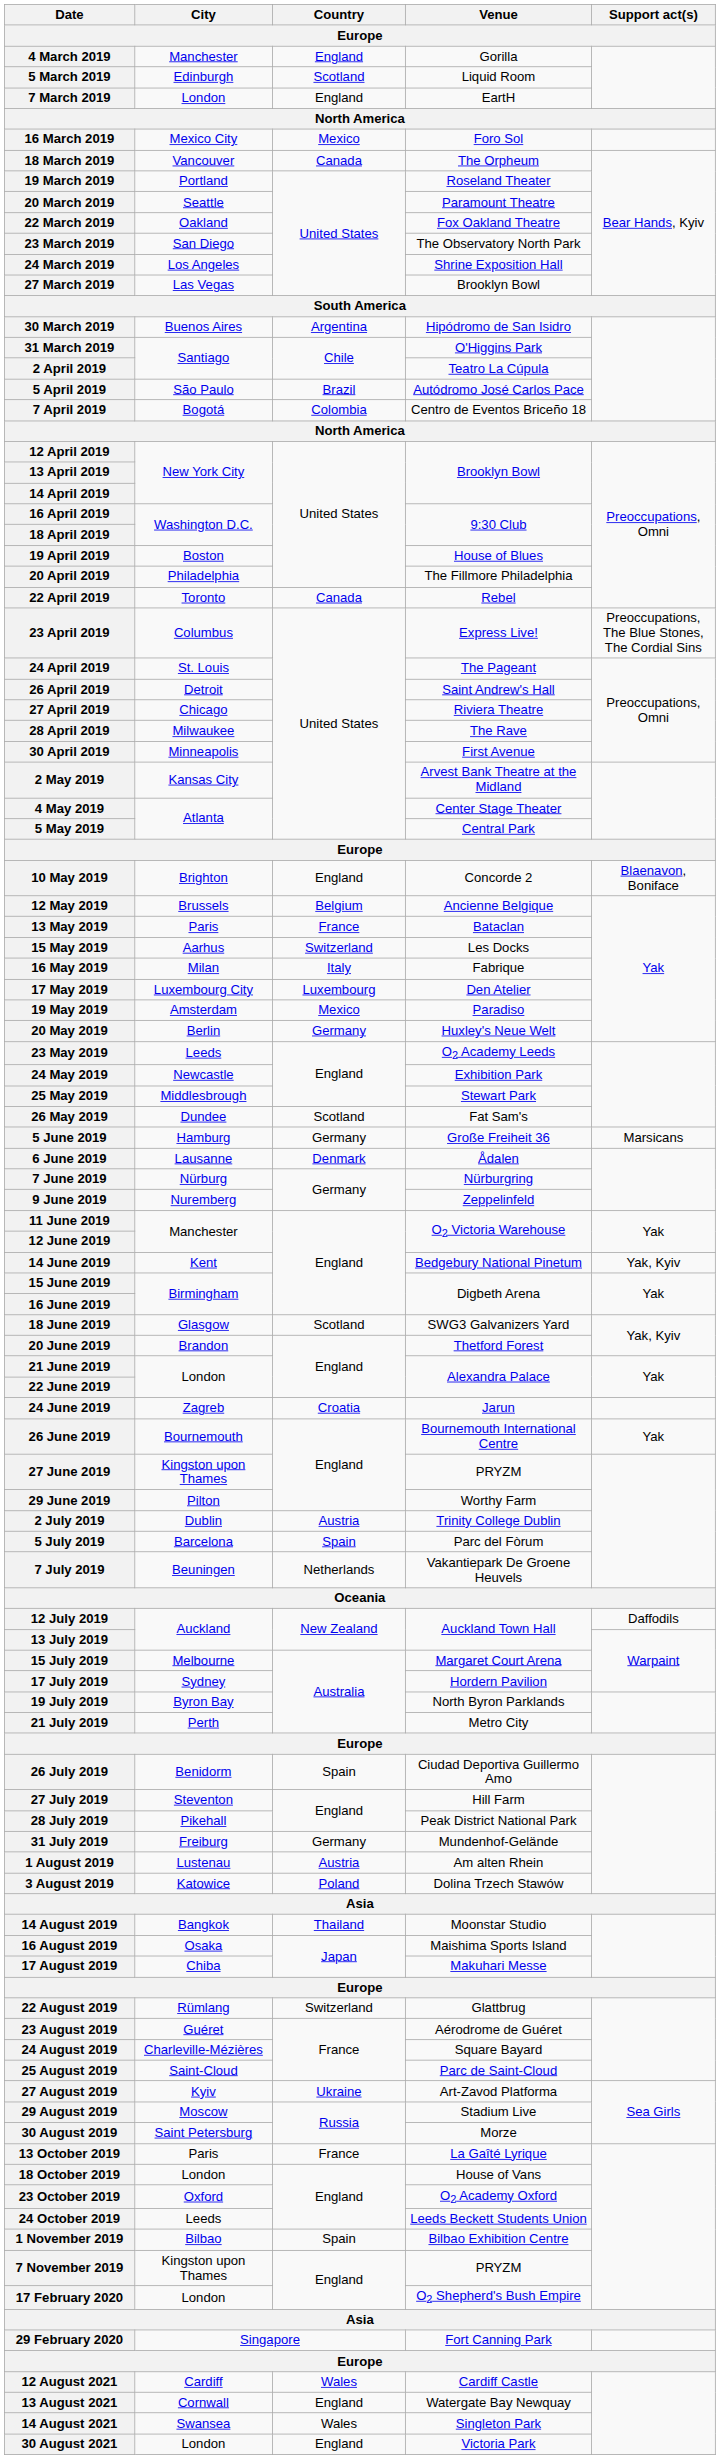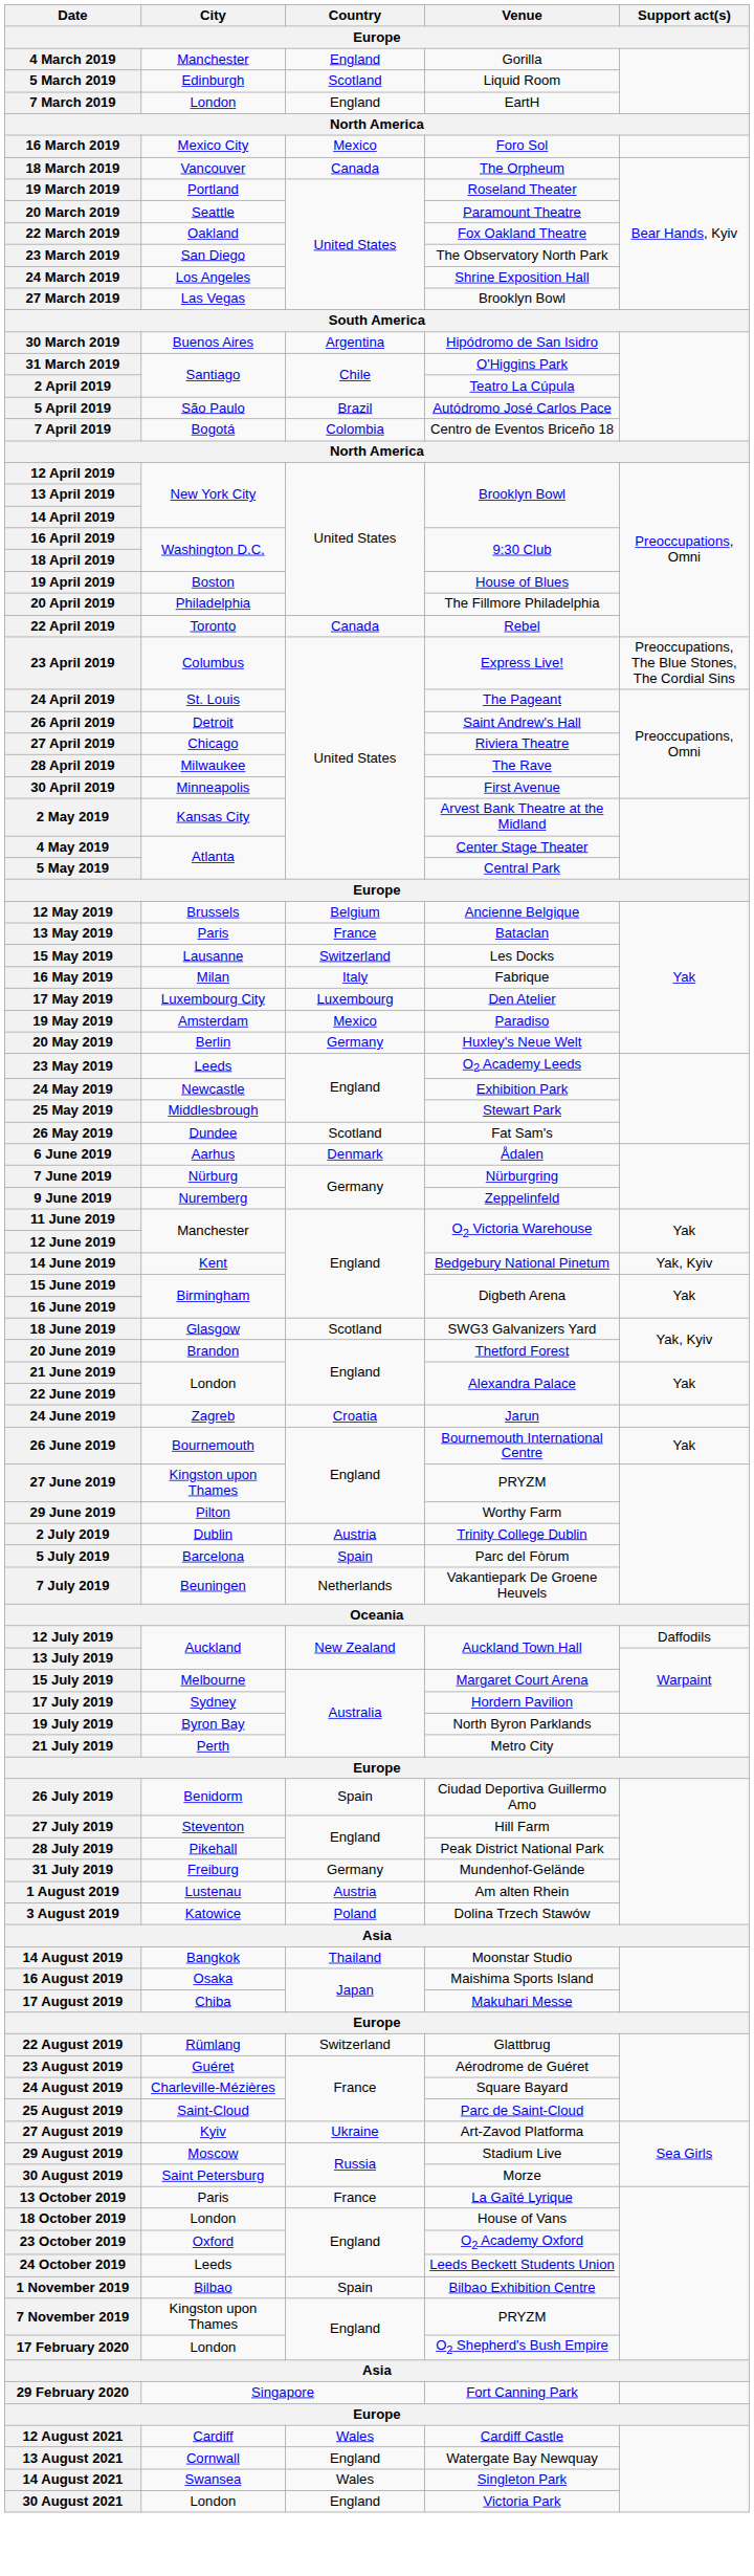 <table class="wikitable plainrowheaders" style="text-align:center;">
 <tr>
 <th scope="col" style="width:12em;">Date</th>
 <th scope="col" style="width:12em;">City</th>
 <th scope="col" style="width:12em;">Country</th>
 <th scope="col" style="width:18em;">Venue</th>
 <th scope="col" style="width:10em;">Support act(s)</th>
 </tr>
 <tr>
 <th colspan="5">Europe</th>
 </tr>
 <tr>
 <th scope="row">4 March 2019</th>
 <td><a href='#'>Manchester</a></td>
 <td><a href='#'>England</a></td>
 <td>Gorilla</td>
 <td rowspan="3"></td>
 </tr>
 <tr>
 <th scope="row">5 March 2019</th>
 <td><a href='#'>Edinburgh</a></td>
 <td><a href='#'>Scotland</a></td>
 <td>Liquid Room</td>
 </tr>
 <tr>
 <th scope="row">7 March 2019</th>
 <td><a href='#'>London</a></td>
 <td>England</td>
 <td>EartH</td>
 </tr>
 <tr>
 <th colspan="5">North America</th>
 </tr>
 <tr>
 <th scope="row">16 March 2019</th>
 <td><a href='#'>Mexico City</a></td>
 <td><a href='#'>Mexico</a></td>
 <td><a href='#'>Foro Sol</a></td>
 <td></td>
 </tr>
 <tr>
 <th scope="row">18 March 2019</th>
 <td><a href='#'>Vancouver</a></td>
 <td><a href='#'>Canada</a></td>
 <td><a href='#'>The Orpheum</a></td>
 <td rowspan="7"><a href='#'>Bear Hands</a>, Kyiv</td>
 </tr>
 <tr>
 <th scope="row">19 March 2019</th>
 <td><a href='#'>Portland</a></td>
 <td rowspan="6"><a href='#'>United States</a></td>
 <td><a href='#'>Roseland Theater</a></td>
 </tr>
 <tr>
 <th scope="row">20 March 2019</th>
 <td><a href='#'>Seattle</a></td>
 <td><a href='#'>Paramount Theatre</a></td>
 </tr>
 <tr>
 <th scope="row">22 March 2019</th>
 <td><a href='#'>Oakland</a></td>
 <td><a href='#'>Fox Oakland Theatre</a></td>
 </tr>
 <tr>
 <th scope="row">23 March 2019</th>
 <td><a href='#'>San Diego</a></td>
 <td>The Observatory North Park</td>
 </tr>
 <tr>
 <th scope="row">24 March 2019</th>
 <td><a href='#'>Los Angeles</a></td>
 <td><a href='#'>Shrine Exposition Hall</a></td>
 </tr>
 <tr>
 <th scope="row">27 March 2019</th>
 <td><a href='#'>Las Vegas</a></td>
 <td>Brooklyn Bowl</td>
 </tr>
 <tr>
 <th colspan="5">South America</th>
 </tr>
 <tr>
 <th scope="row">30 March 2019</th>
 <td><a href='#'>Buenos Aires</a></td>
 <td><a href='#'>Argentina</a></td>
 <td><a href='#'>Hipódromo de San Isidro</a></td>
 <td rowspan="5"></td>
 </tr>
 <tr>
 <th scope="row">31 March 2019</th>
 <td rowspan="2"><a href='#'>Santiago</a></td>
 <td rowspan="2"><a href='#'>Chile</a></td>
 <td><a href='#'>O'Higgins Park</a></td>
 </tr>
 <tr>
 <th scope="row">2 April 2019</th>
 <td><a href='#'>Teatro La Cúpula</a></td>
 </tr>
 <tr>
 <th scope="row">5 April 2019</th>
 <td><a href='#'>São Paulo</a></td>
 <td><a href='#'>Brazil</a></td>
 <td><a href='#'>Autódromo José Carlos Pace</a></td>
 </tr>
 <tr>
 <th scope="row">7 April 2019</th>
 <td><a href='#'>Bogotá</a></td>
 <td><a href='#'>Colombia</a></td>
 <td>Centro de Eventos Briceño 18</td>
 </tr>
 <tr>
 <th colspan="5">North America</th>
 </tr>
 <tr>
 <th scope="row">12 April 2019</th>
 <td rowspan="3"><a href='#'>New York City</a></td>
 <td rowspan="7">United States</td>
 <td rowspan="3"><a href='#'>Brooklyn Bowl</a></td>
 <td rowspan="8"><a href='#'>Preoccupations</a>, Omni</td>
 </tr>
 <tr>
 <th scope="row">13 April 2019</th>
 </tr>
 <tr>
 <th scope="row">14 April 2019</th>
 </tr>
 <tr>
 <th scope="row">16 April 2019</th>
 <td rowspan="2"><a href='#'>Washington D.C.</a></td>
 <td rowspan="2"><a href='#'>9:30 Club</a></td>
 </tr>
 <tr>
 <th scope="row">18 April 2019</th>
 </tr>
 <tr>
 <th scope="row">19 April 2019</th>
 <td><a href='#'>Boston</a></td>
 <td><a href='#'>House of Blues</a></td>
 </tr>
 <tr>
 <th scope="row">20 April 2019</th>
 <td><a href='#'>Philadelphia</a></td>
 <td>The Fillmore Philadelphia</td>
 </tr>
 <tr>
 <th scope="row">22 April 2019</th>
 <td><a href='#'>Toronto</a></td>
 <td><a href='#'>Canada</a></td>
 <td><a href='#'>Rebel</a></td>
 </tr>
 <tr>
 <th scope="row">23 April 2019</th>
 <td><a href='#'>Columbus</a></td>
 <td rowspan="9">United States</td>
 <td><a href='#'>Express Live!</a></td>
 <td>Preoccupations, The Blue Stones, The Cordial Sins</td>
 </tr>
 <tr>
 <th scope="row">24 April 2019</th>
 <td><a href='#'>St. Louis</a></td>
 <td><a href='#'>The Pageant</a></td>
 <td rowspan="5">Preoccupations, Omni</td>
 </tr>
 <tr>
 <th scope="row">26 April 2019</th>
 <td><a href='#'>Detroit</a></td>
 <td><a href='#'>Saint Andrew's Hall</a></td>
 </tr>
 <tr>
 <th scope="row">27 April 2019</th>
 <td><a href='#'>Chicago</a></td>
 <td><a href='#'>Riviera Theatre</a></td>
 </tr>
 <tr>
 <th scope="row">28 April 2019</th>
 <td><a href='#'>Milwaukee</a></td>
 <td><a href='#'>The Rave</a></td>
 </tr>
 <tr>
 <th scope="row">30 April 2019</th>
 <td><a href='#'>Minneapolis</a></td>
 <td><a href='#'>First Avenue</a></td>
 </tr>
 <tr>
 <th scope="row">2 May 2019</th>
 <td><a href='#'>Kansas City</a></td>
 <td><a href='#'>Arvest Bank Theatre at the Midland</a></td>
 <td rowspan="3"></td>
 </tr>
 <tr>
 <th scope="row">4 May 2019</th>
 <td rowspan="2"><a href='#'>Atlanta</a></td>
 <td><a href='#'>Center Stage Theater</a></td>
 </tr>
 <tr>
 <th scope="row">5 May 2019</th>
 <td><a href='#'>Central Park</a></td>
 </tr>
 <tr>
 <th colspan="5">Europe</th>
 </tr>
 <tr>
-<th scope="row">10 May 2019</th>
-<td><a href='#'>Brighton</a></td>
-<td>England</td>
-<td>Concorde 2</td>
-<td><a href='#'>Blaenavon</a>, Boniface</td>
-</tr>
-<tr>
 <th scope="row">12 May 2019</th>
 <td><a href='#'>Brussels</a></td>
 <td><a href='#'>Belgium</a></td>
 <td><a href='#'>Ancienne Belgique</a></td>
 <td rowspan="7"><a href='#'>Yak</a></td>
 </tr>
 <tr>
 <th scope="row">13 May 2019</th>
 <td><a href='#'>Paris</a></td>
 <td><a href='#'>France</a></td>
 <td><a href='#'>Bataclan</a></td>
 </tr>
 <tr>
 <th scope="row">15 May 2019</th>
-<td><a href='#'>Aarhus</a></td>
+<td><a href='#'>Lausanne</a></td>
 <td><a href='#'>Switzerland</a></td>
 <td>Les Docks</td>
 </tr>
 <tr>
 <th scope="row">16 May 2019</th>
 <td><a href='#'>Milan</a></td>
 <td><a href='#'>Italy</a></td>
 <td>Fabrique</td>
 </tr>
 <tr>
 <th scope="row">17 May 2019</th>
 <td><a href='#'>Luxembourg City</a></td>
 <td><a href='#'>Luxembourg</a></td>
 <td><a href='#'>Den Atelier</a></td>
 </tr>
 <tr>
 <th scope="row">19 May 2019</th>
 <td><a href='#'>Amsterdam</a></td>
 <td><a href='#'>Mexico</a></td>
 <td><a href='#'>Paradiso</a></td>
 </tr>
 <tr>
 <th scope="row">20 May 2019</th>
 <td><a href='#'>Berlin</a></td>
 <td><a href='#'>Germany</a></td>
 <td><a href='#'>Huxley's Neue Welt</a></td>
 </tr>
 <tr>
 <th scope="row">23 May 2019</th>
 <td><a href='#'>Leeds</a></td>
 <td rowspan="3">England</td>
 <td><a href='#'>O<sub>2</sub> Academy Leeds</a></td>
 <td rowspan="4"></td>
 </tr>
 <tr>
 <th scope="row">24 May 2019</th>
 <td><a href='#'>Newcastle</a></td>
 <td><a href='#'>Exhibition Park</a></td>
 </tr>
 <tr>
 <th scope="row">25 May 2019</th>
 <td><a href='#'>Middlesbrough</a></td>
 <td><a href='#'>Stewart Park</a></td>
 </tr>
 <tr>
 <th scope="row">26 May 2019</th>
 <td><a href='#'>Dundee</a></td>
 <td>Scotland</td>
 <td>Fat Sam's</td>
 </tr>
 <tr>
-<th scope="row">5 June 2019</th>
-<td><a href='#'>Hamburg</a></td>
-<td>Germany</td>
-<td><a href='#'>Große Freiheit 36</a></td>
-<td>Marsicans</td>
-</tr>
-<tr>
 <th scope="row">6 June 2019</th>
-<td><a href='#'>Lausanne</a></td>
+<td><a href='#'>Aarhus</a></td>
 <td><a href='#'>Denmark</a></td>
 <td><a href='#'>Ådalen</a></td>
 <td rowspan="3"></td>
 </tr>
 <tr>
 <th scope="row">7 June 2019</th>
 <td><a href='#'>Nürburg</a></td>
 <td rowspan="2">Germany</td>
 <td><a href='#'>Nürburgring</a></td>
 </tr>
 <tr>
 <th scope="row">9 June 2019</th>
 <td><a href='#'>Nuremberg</a></td>
 <td><a href='#'>Zeppelinfeld</a></td>
 </tr>
 <tr>
 <th scope="row">11 June 2019</th>
 <td rowspan="2">Manchester</td>
 <td rowspan="5">England</td>
 <td rowspan="2"><a href='#'>O<sub>2</sub> Victoria Warehouse</a></td>
 <td rowspan="2">Yak</td>
 </tr>
 <tr>
 <th scope="row">12 June 2019</th>
 </tr>
 <tr>
 <th scope="row">14 June 2019</th>
 <td><a href='#'>Kent</a></td>
 <td><a href='#'>Bedgebury National Pinetum</a></td>
 <td>Yak, Kyiv</td>
 </tr>
 <tr>
 <th scope="row">15 June 2019</th>
 <td rowspan="2"><a href='#'>Birmingham</a></td>
 <td rowspan="2">Digbeth Arena</td>
 <td rowspan="2">Yak</td>
 </tr>
 <tr>
 <th scope="row">16 June 2019</th>
 </tr>
 <tr>
 <th scope="row">18 June 2019</th>
 <td><a href='#'>Glasgow</a></td>
 <td>Scotland</td>
 <td>SWG3 Galvanizers Yard</td>
 <td rowspan="2">Yak, Kyiv</td>
 </tr>
 <tr>
 <th scope="row">20 June 2019</th>
 <td><a href='#'>Brandon</a></td>
 <td rowspan="3">England</td>
 <td><a href='#'>Thetford Forest</a></td>
 </tr>
 <tr>
 <th scope="row">21 June 2019</th>
 <td rowspan="2">London</td>
 <td rowspan="2"><a href='#'>Alexandra Palace</a></td>
 <td rowspan="2">Yak</td>
 </tr>
 <tr>
 <th scope="row">22 June 2019</th>
 </tr>
 <tr>
 <th scope="row">24 June 2019</th>
 <td><a href='#'>Zagreb</a></td>
 <td><a href='#'>Croatia</a></td>
 <td><a href='#'>Jarun</a></td>
 <td></td>
 </tr>
 <tr>
 <th scope="row">26 June 2019</th>
 <td><a href='#'>Bournemouth</a></td>
 <td rowspan="3">England</td>
 <td><a href='#'>Bournemouth International Centre</a></td>
 <td>Yak</td>
 </tr>
 <tr>
 <th scope="row">27 June 2019</th>
 <td><a href='#'>Kingston upon Thames</a></td>
 <td>PRYZM</td>
 <td rowspan="5"></td>
 </tr>
 <tr>
 <th scope="row">29 June 2019</th>
 <td><a href='#'>Pilton</a></td>
 <td>Worthy Farm</td>
 </tr>
 <tr>
 <th scope="row">2 July 2019</th>
 <td><a href='#'>Dublin</a></td>
 <td><a href='#'>Austria</a></td>
 <td><a href='#'>Trinity College Dublin</a></td>
 </tr>
 <tr>
 <th scope="row">5 July 2019</th>
 <td><a href='#'>Barcelona</a></td>
 <td><a href='#'>Spain</a></td>
 <td>Parc del Fòrum</td>
 </tr>
 <tr>
 <th scope="row">7 July 2019</th>
 <td><a href='#'>Beuningen</a></td>
 <td>Netherlands</td>
 <td>Vakantiepark De Groene Heuvels</td>
 </tr>
 <tr>
 <th colspan="5">Oceania</th>
 </tr>
 <tr>
 <th scope="row">12 July 2019</th>
 <td rowspan="2"><a href='#'>Auckland</a></td>
 <td rowspan="2"><a href='#'>New Zealand</a></td>
 <td rowspan="2"><a href='#'>Auckland Town Hall</a></td>
 <td>Daffodils</td>
 </tr>
 <tr>
 <th scope="row">13 July 2019</th>
 <td rowspan="3"><a href='#'>Warpaint</a></td>
 </tr>
 <tr>
 <th scope="row">15 July 2019</th>
 <td><a href='#'>Melbourne</a></td>
 <td rowspan="4"><a href='#'>Australia</a></td>
 <td><a href='#'>Margaret Court Arena</a></td>
 </tr>
 <tr>
 <th scope="row">17 July 2019</th>
 <td><a href='#'>Sydney</a></td>
 <td><a href='#'>Hordern Pavilion</a></td>
 </tr>
 <tr>
 <th scope="row">19 July 2019</th>
 <td><a href='#'>Byron Bay</a></td>
 <td>North Byron Parklands</td>
 <td rowspan="2"></td>
 </tr>
 <tr>
 <th scope="row">21 July 2019</th>
 <td><a href='#'>Perth</a></td>
 <td>Metro City</td>
 </tr>
 <tr>
 <th colspan="5">Europe</th>
 </tr>
 <tr>
 <th scope="row">26 July 2019</th>
 <td><a href='#'>Benidorm</a></td>
 <td>Spain</td>
 <td>Ciudad Deportiva Guillermo Amo</td>
 <td rowspan="6"></td>
 </tr>
 <tr>
 <th scope="row">27 July 2019</th>
 <td><a href='#'>Steventon</a></td>
 <td rowspan="2">England</td>
 <td>Hill Farm</td>
 </tr>
 <tr>
 <th scope="row">28 July 2019</th>
 <td><a href='#'>Pikehall</a></td>
 <td>Peak District National Park</td>
 </tr>
 <tr>
 <th scope="row">31 July 2019</th>
 <td><a href='#'>Freiburg</a></td>
 <td>Germany</td>
 <td>Mundenhof-Gelände</td>
 </tr>
 <tr>
 <th scope="row">1 August 2019</th>
 <td><a href='#'>Lustenau</a></td>
 <td><a href='#'>Austria</a></td>
 <td>Am alten Rhein</td>
 </tr>
 <tr>
 <th scope="row">3 August 2019</th>
 <td><a href='#'>Katowice</a></td>
 <td><a href='#'>Poland</a></td>
 <td>Dolina Trzech Stawów</td>
 </tr>
 <tr>
 <th colspan="5">Asia</th>
 </tr>
 <tr>
 <th scope="row">14 August 2019</th>
 <td><a href='#'>Bangkok</a></td>
 <td><a href='#'>Thailand</a></td>
 <td>Moonstar Studio</td>
 <td rowspan="3"></td>
 </tr>
 <tr>
 <th scope="row">16 August 2019</th>
 <td><a href='#'>Osaka</a></td>
 <td rowspan="2"><a href='#'>Japan</a></td>
 <td>Maishima Sports Island</td>
 </tr>
 <tr>
 <th scope="row">17 August 2019</th>
 <td><a href='#'>Chiba</a></td>
 <td><a href='#'>Makuhari Messe</a></td>
 </tr>
 <tr>
 <th colspan="5">Europe</th>
 </tr>
 <tr>
 <th scope="row">22 August 2019</th>
 <td><a href='#'>Rümlang</a></td>
 <td>Switzerland</td>
 <td>Glattbrug</td>
 <td rowspan="4"></td>
 </tr>
 <tr>
 <th scope="row">23 August 2019</th>
 <td><a href='#'>Guéret</a></td>
 <td rowspan="3">France</td>
 <td>Aérodrome de Guéret</td>
 </tr>
 <tr>
 <th scope="row">24 August 2019</th>
 <td><a href='#'>Charleville-Mézières</a></td>
 <td>Square Bayard</td>
 </tr>
 <tr>
 <th scope="row">25 August 2019</th>
 <td><a href='#'>Saint-Cloud</a></td>
 <td><a href='#'>Parc de Saint-Cloud</a></td>
 </tr>
 <tr>
 <th scope="row">27 August 2019</th>
 <td><a href='#'>Kyiv</a></td>
 <td><a href='#'>Ukraine</a></td>
 <td>Art-Zavod Platforma</td>
 <td rowspan="3"><a href='#'>Sea Girls</a></td>
 </tr>
 <tr>
 <th scope="row">29 August 2019</th>
 <td><a href='#'>Moscow</a></td>
 <td rowspan="2"><a href='#'>Russia</a></td>
 <td>Stadium Live</td>
 </tr>
 <tr>
 <th scope="row">30 August 2019</th>
 <td><a href='#'>Saint Petersburg</a></td>
 <td>Morze</td>
 </tr>
 <tr>
 <th scope="row">13 October 2019</th>
 <td>Paris</td>
 <td>France</td>
 <td><a href='#'>La Gaîté Lyrique</a></td>
 <td rowspan="7"></td>
 </tr>
 <tr>
 <th scope="row">18 October 2019</th>
 <td>London</td>
 <td rowspan="3">England</td>
 <td>House of Vans</td>
 </tr>
 <tr>
 <th scope="row">23 October 2019</th>
 <td><a href='#'>Oxford</a></td>
 <td><a href='#'>O<sub>2</sub> Academy Oxford</a></td>
 </tr>
 <tr>
 <th scope="row">24 October 2019</th>
 <td>Leeds</td>
 <td><a href='#'>Leeds Beckett Students Union</a></td>
 </tr>
 <tr>
 <th scope="row">1 November 2019</th>
 <td><a href='#'>Bilbao</a></td>
 <td>Spain</td>
 <td><a href='#'>Bilbao Exhibition Centre</a></td>
 </tr>
 <tr>
 <th scope="row">7 November 2019</th>
 <td>Kingston upon Thames</td>
 <td rowspan="2">England</td>
 <td>PRYZM</td>
 </tr>
 <tr>
 <th scope="row">17 February 2020</th>
 <td>London</td>
 <td><a href='#'>O<sub>2</sub> Shepherd's Bush Empire</a></td>
 </tr>
 <tr>
 <th colspan="5">Asia</th>
 </tr>
 <tr>
 <th scope="row">29 February 2020</th>
 <td colspan="2"><a href='#'>Singapore</a></td>
 <td><a href='#'>Fort Canning Park</a></td>
 <td></td>
 </tr>
 <tr>
 <th colspan="5">Europe</th>
 </tr>
 <tr>
 <th scope="row">12 August 2021</th>
 <td><a href='#'>Cardiff</a></td>
 <td><a href='#'>Wales</a></td>
 <td><a href='#'>Cardiff Castle</a></td>
 <td rowspan="4"></td>
 </tr>
 <tr>
 <th scope="row">13 August 2021</th>
 <td><a href='#'>Cornwall</a></td>
 <td>England</td>
 <td>Watergate Bay Newquay</td>
 </tr>
 <tr>
 <th scope="row">14 August 2021</th>
 <td><a href='#'>Swansea</a></td>
 <td>Wales</td>
 <td><a href='#'>Singleton Park</a></td>
 </tr>
 <tr>
 <th scope="row">30 August 2021</th>
 <td>London</td>
 <td>England</td>
 <td><a href='#'>Victoria Park</a></td>
 </tr>
 </table>
